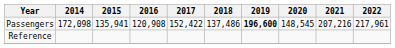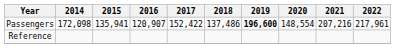 <table class="wikitable" style="text-align:center">
 <tr>
 <th>Year</th>
 <th style="width:50px">2014</th>
 <th style="width:50px">2015</th>
 <th style="width:50px">2016</th>
 <th style="width:50px">2017</th>
 <th style="width:50px">2018</th>
 <th style="width:50px">2019</th>
 <th style="width:50px">2020</th>
 <th style="width:50px">2021</th>
 <th style="width:50px">2022</th>
 </tr>
 <tr>
 <td>Passengers</td>
 <td>172,098</td>
 <td>135,941</td>
-<td>120,908</td>
+<td>120,907</td>
 <td>152,422</td>
 <td>137,486</td>
 <td><strong>196,600</strong></td>
-<td>148,545</td>
+<td>148,554</td>
 <td>207,216</td>
 <td>217,961</td>
 </tr>
 <tr>
 <td>Reference</td>
 <td></td>
 <td></td>
 <td></td>
 <td></td>
 <td></td>
 <td></td>
 <td></td>
 <td></td>
 <td></td>
 </tr>
 <tr>
 </tr>
 </table>
